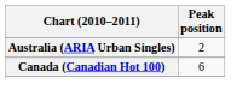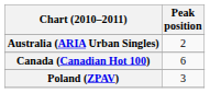 <table class="wikitable sortable plainrowheaders" style="text-align:center">
 <tr>
 <th scope="col">Chart (2010–2011)</th>
 <th scope="col">Peak<br>position</th>
 </tr>
 <tr>
 </tr>
 <tr>
 <th scope="row">Australia (<a href='#'>ARIA</a> Urban Singles)</th>
 <td>2</td>
 </tr>
 <tr>
 </tr>
 <tr>
 </tr>
 <tr>
 </tr>
 <tr>
 <th scope="row">Canada (<a href='#'>Canadian Hot 100</a>)</th>
 <td>6</td>
 </tr>
 <tr>
 </tr>
 <tr>
 </tr>
 <tr>
 </tr>
 <tr>
 </tr>
 <tr>
 </tr>
 <tr>
 </tr>
 <tr>
 </tr>
 <tr>
 </tr>
 <tr>
 </tr>
 <tr>
+<th scope="row">Poland (<a href='#'>ZPAV</a>)</th>
+<td>3</td>
+</tr>
+<tr>
 </tr>
 <tr>
 </tr>
 <tr>
 </tr>
 <tr>
 </tr>
 <tr>
 </tr>
 <tr>
 </tr>
 <tr>
 </tr>
 <tr>
 </tr>
 <tr>
 </tr>
 </table>
